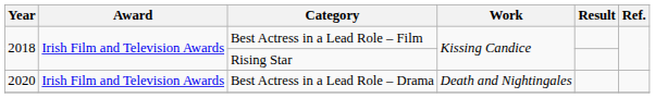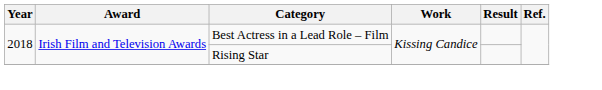 <table class="wikitable sortable">
 <tr>
 <th>Year</th>
 <th>Award</th>
 <th>Category</th>
 <th>Work</th>
 <th>Result</th>
 <th>Ref.</th>
 </tr>
 <tr>
 <td rowspan="2">2018</td>
 <td rowspan="2"><a href='#'>Irish Film and Television Awards</a></td>
 <td>Best Actress in a Lead Role – Film</td>
 <td rowspan="2"><em>Kissing Candice</em></td>
 <td></td>
 <td rowspan="2"></td>
 </tr>
 <tr>
 <td>Rising Star</td>
 <td></td>
 </tr>
 <tr>
-<td>2020</td>
-<td><a href='#'>Irish Film and Television Awards</a></td>
-<td>Best Actress in a Lead Role – Drama</td>
-<td><em>Death and Nightingales</em></td>
-<td></td>
-<td></td>
-</tr>
-<tr>
 </tr>
 </table>
